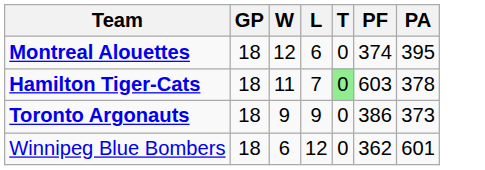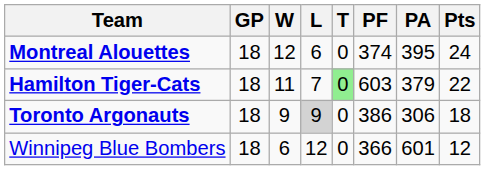 <table class="wikitable">
 <tr>
 <th>Team</th>
 <th>GP</th>
 <th>W</th>
 <th>L</th>
 <th>T</th>
 <th>PF</th>
 <th>PA</th>
+<th>Pts</th>
 </tr>
 <tr align="center">
 <td align="left"><strong><a href='#'>Montreal Alouettes</a></strong></td>
 <td>18</td>
 <td>12</td>
 <td>6</td>
 <td>0</td>
 <td>374</td>
 <td>395</td>
+<td>24</td>
 </tr>
 <tr align="center">
 <td align="left"><strong><a href='#'>Hamilton Tiger-Cats</a></strong></td>
 <td>18</td>
 <td>11</td>
 <td>7</td>
 <td style="background: lightgreen;">0</td>
 <td>603</td>
-<td>378</td>
+<td>379</td>
+<td>22</td>
 </tr>
 <tr align="center">
 <td align="left"><strong><a href='#'>Toronto Argonauts</a></strong></td>
 <td>18</td>
 <td>9</td>
-<td>9</td>
+<td style="background: lightgrey;">9</td>
 <td>0</td>
 <td>386</td>
-<td>373</td>
+<td>306</td>
+<td>18</td>
 </tr>
 <tr align="center">
 <td align="left"><a href='#'>Winnipeg Blue Bombers</a></td>
 <td>18</td>
 <td>6</td>
 <td>12</td>
 <td>0</td>
-<td>362</td>
+<td>366</td>
 <td>601</td>
+<td>12</td>
 </tr>
 </table>
